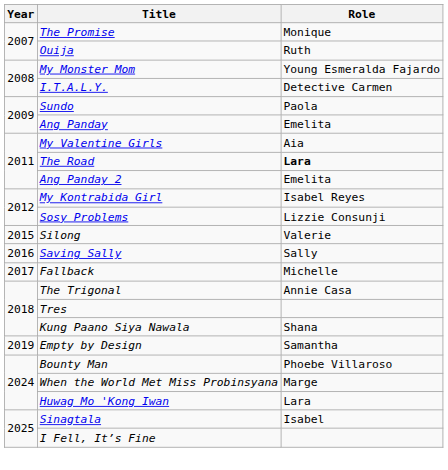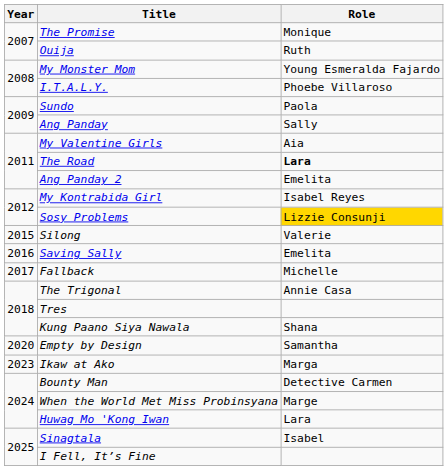 <table class="wikitable">
 <tr>
 <th>Year</th>
 <th>Title</th>
 <th>Role</th>
 </tr>
 <tr>
 <td rowspan="2">2007</td>
 <td><em><a href='#'>The Promise</a></em></td>
 <td>Monique</td>
 </tr>
 <tr>
 <td><em><a href='#'>Ouija</a></em></td>
 <td>Ruth</td>
 </tr>
 <tr>
 <td rowspan="2">2008</td>
 <td><em><a href='#'>My Monster Mom</a></em></td>
 <td>Young Esmeralda Fajardo</td>
 </tr>
 <tr>
 <td><em><a href='#'>I.T.A.L.Y.</a></em></td>
-<td>Detective Carmen</td>
+<td>Phoebe Villaroso</td>
 </tr>
 <tr>
 <td rowspan="2">2009</td>
 <td><em><a href='#'>Sundo</a></em></td>
 <td>Paola</td>
 </tr>
 <tr>
 <td><em><a href='#'>Ang Panday</a></em></td>
-<td>Emelita</td>
+<td>Sally</td>
 </tr>
 <tr>
 <td rowspan="3">2011</td>
 <td><em><a href='#'>My Valentine Girls</a></em></td>
 <td>Aia</td>
 </tr>
 <tr>
 <td><em><a href='#'>The Road</a></em></td>
 <td><strong>Lara</strong></td>
 </tr>
 <tr>
 <td><em><a href='#'>Ang Panday 2</a></em></td>
 <td>Emelita</td>
 </tr>
 <tr>
 <td rowspan="2">2012</td>
 <td><em><a href='#'>My Kontrabida Girl</a></em></td>
 <td>Isabel Reyes</td>
 </tr>
 <tr>
 <td><em><a href='#'>Sosy Problems</a></em></td>
-<td>Lizzie Consunji</td>
+<td style="background: gold;">Lizzie Consunji</td>
 </tr>
 <tr>
 <td>2015</td>
 <td><em>Silong</em></td>
 <td>Valerie</td>
 </tr>
 <tr>
 <td>2016</td>
 <td><em><a href='#'>Saving Sally</a></em></td>
-<td>Sally</td>
+<td>Emelita</td>
 </tr>
 <tr>
 <td>2017</td>
 <td><em>Fallback</em></td>
 <td>Michelle</td>
 </tr>
 <tr>
 <td rowspan="3">2018</td>
 <td><em>The Trigonal</em></td>
 <td>Annie Casa</td>
 </tr>
 <tr>
 <td><em>Tres</em></td>
 <td></td>
 </tr>
 <tr>
 <td><em>Kung Paano Siya Nawala</em></td>
 <td>Shana</td>
 </tr>
 <tr>
-<td>2019</td>
+<td>2020</td>
 <td><em>Empty by Design</em></td>
 <td>Samantha</td>
 </tr>
 <tr>
+<td>2023</td>
+<td><em>Ikaw at Ako</em></td>
+<td>Marga</td>
+</tr>
+<tr>
 <td rowspan="3">2024</td>
 <td><em>Bounty Man</em></td>
-<td>Phoebe Villaroso</td>
+<td>Detective Carmen</td>
 </tr>
 <tr>
 <td><em>When the World Met Miss Probinsyana</em></td>
 <td>Marge</td>
 </tr>
 <tr>
 <td><em><a href='#'>Huwag Mo 'Kong Iwan</a></em></td>
 <td>Lara</td>
 </tr>
 <tr>
 <td rowspan="2">2025</td>
 <td><em><a href='#'>Sinagtala</a></em></td>
 <td>Isabel</td>
 </tr>
 <tr>
 <td><em>I Fell, It’s Fine</em></td>
 <td></td>
 </tr>
 </table>
